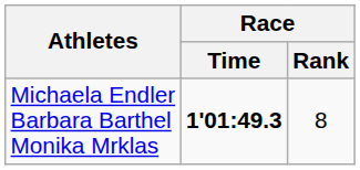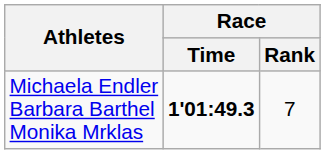 <table class="wikitable" border="1" style="font-size:90%">
 <tr>
 <th rowspan=2>Athletes</th>
 <th colspan=2>Race</th>
 </tr>
 <tr>
 <th>Time</th>
 <th>Rank</th>
 </tr>
 <tr>
 <td><a href='#'>Michaela Endler</a><br><a href='#'>Barbara Barthel</a><br><a href='#'>Monika Mrklas</a></td>
 <td align=center><strong>1'01:49.3</strong></td>
-<td align=center>8</td>
+<td align=center>7</td>
 </tr>
 </table>
